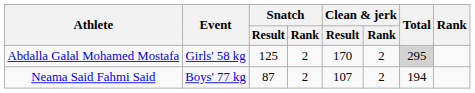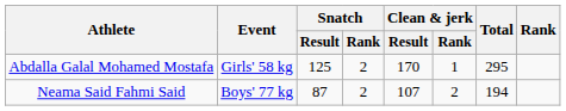 <table class="wikitable" style="text-align:center; font-size:90%">
 <tr>
 <th rowspan="2">Athlete</th>
 <th rowspan="2">Event</th>
 <th colspan="2">Snatch</th>
 <th colspan="2">Clean & jerk</th>
 <th rowspan="2">Total</th>
 <th rowspan="2">Rank</th>
 </tr>
 <tr style="font-size:95%">
 <th>Result</th>
 <th>Rank</th>
 <th>Result</th>
 <th>Rank</th>
 </tr>
 <tr>
 <td><a href='#'>Abdalla Galal Mohamed Mostafa</a></td>
 <td><a href='#'>Girls' 58 kg</a></td>
 <td>125</td>
 <td>2</td>
 <td>170</td>
-<td>2</td>
-<td style="background: lightgrey;">295</td>
+<td>1</td>
+<td>295</td>
 <td></td>
 </tr>
 <tr>
 <td><a href='#'>Neama Said Fahmi Said</a></td>
 <td><a href='#'>Boys' 77 kg</a></td>
 <td>87</td>
 <td>2</td>
 <td>107</td>
 <td>2</td>
 <td>194</td>
 <td></td>
 </tr>
 </table>
